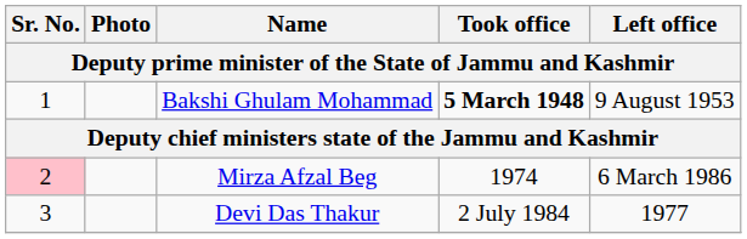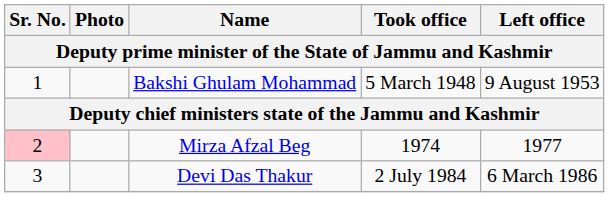 <table class ="wikitable sortable" style="text-align:center">
 <tr>
 <th>Sr. No.</th>
 <th>Photo</th>
 <th>Name</th>
 <th>Took office</th>
 <th>Left office</th>
 </tr>
 <tr>
 <th colspan=6>Deputy prime minister of the State of Jammu and Kashmir</th>
 </tr>
 <tr>
 <td>1</td>
 <td></td>
 <td><a href='#'>Bakshi Ghulam Mohammad</a></td>
-<td><strong>5 March 1948</strong></td>
+<td>5 March 1948</td>
 <td>9 August 1953</td>
 </tr>
 <tr>
 <th colspan=6>Deputy chief ministers state of the Jammu and Kashmir</th>
 </tr>
 <tr>
 <td style="background: pink;">2</td>
 <td></td>
 <td><a href='#'>Mirza Afzal Beg</a></td>
 <td>1974</td>
-<td>6 March 1986</td>
+<td>1977</td>
 </tr>
 <tr>
 <td>3</td>
 <td></td>
 <td><a href='#'>Devi Das Thakur</a></td>
 <td>2 July 1984</td>
-<td>1977</td>
+<td>6 March 1986</td>
 </tr>
 <tr>
 </tr>
 </table>
